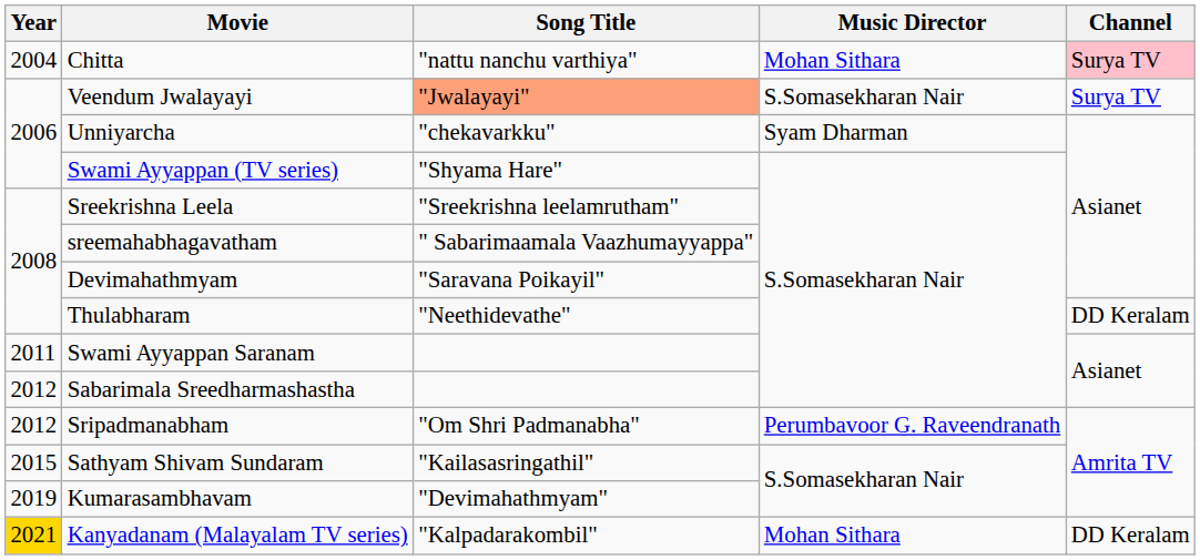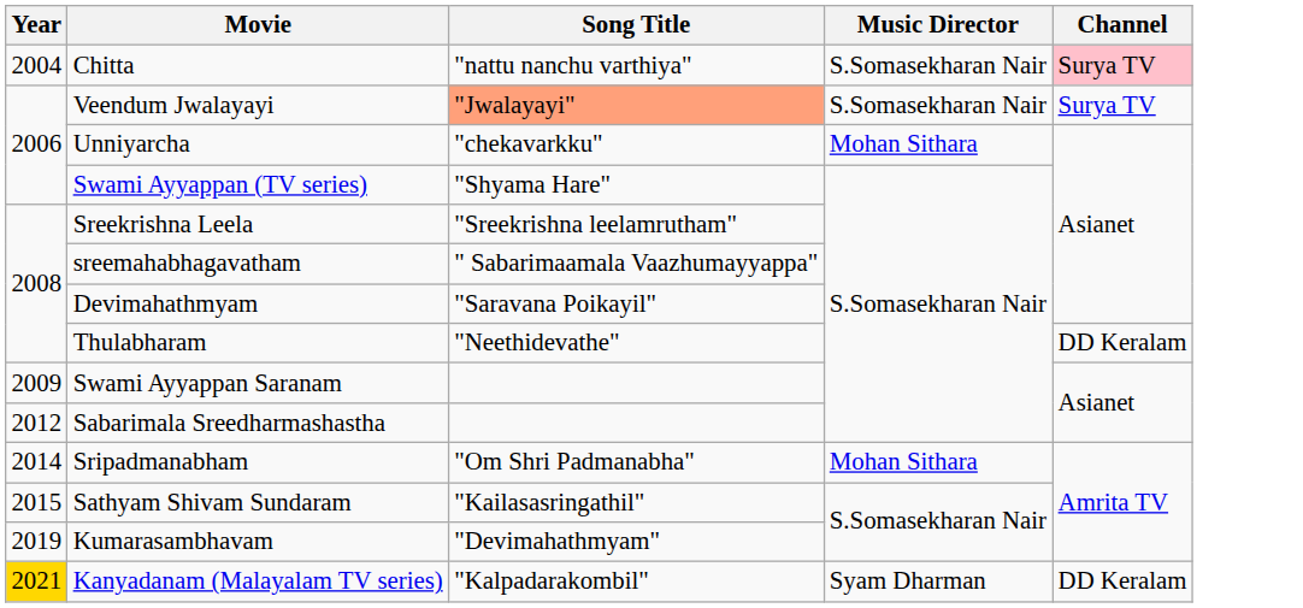 <table class="wikitable sortable">
 <tr>
 <th>Year</th>
 <th>Movie</th>
 <th>Song Title</th>
 <th>Music Director</th>
 <th>Channel</th>
 </tr>
 <tr>
 <td>2004</td>
 <td>Chitta</td>
 <td>"nattu nanchu varthiya"</td>
-<td><a href='#'>Mohan Sithara</a></td>
+<td>S.Somasekharan Nair</td>
 <td style="background: pink;">Surya TV</td>
 </tr>
 <tr>
 <td Rowspan=3>2006</td>
 <td>Veendum Jwalayayi</td>
 <td style="background: lightsalmon;">"Jwalayayi"</td>
 <td>S.Somasekharan Nair</td>
 <td><a href='#'>Surya TV</a></td>
 </tr>
 <tr>
 <td>Unniyarcha</td>
 <td>"chekavarkku"</td>
-<td>Syam Dharman</td>
+<td><a href='#'>Mohan Sithara</a></td>
 <td rowspan=5>Asianet</td>
 </tr>
 <tr>
 <td><a href='#'>Swami Ayyappan (TV series)</a></td>
 <td>"Shyama Hare"</td>
 <td rowspan=7>S.Somasekharan Nair</td>
 </tr>
 <tr>
 <td Rowspan=4>2008</td>
 <td>Sreekrishna Leela</td>
 <td>"Sreekrishna leelamrutham"</td>
 </tr>
 <tr>
 <td>sreemahabhagavatham</td>
 <td>" Sabarimaamala Vaazhumayyappa"</td>
 </tr>
 <tr>
 <td>Devimahathmyam</td>
 <td>"Saravana Poikayil"</td>
 </tr>
 <tr>
 <td>Thulabharam</td>
 <td>"Neethidevathe"</td>
 <td>DD Keralam</td>
 </tr>
 <tr>
-<td>2011</td>
+<td>2009</td>
 <td>Swami Ayyappan Saranam</td>
 <td></td>
 <td rowspan=2>Asianet</td>
 </tr>
 <tr>
 <td>2012</td>
 <td>Sabarimala Sreedharmashastha</td>
 <td></td>
 </tr>
 <tr>
-<td>2012</td>
+<td>2014</td>
 <td>Sripadmanabham</td>
 <td>"Om Shri Padmanabha"</td>
-<td><a href='#'>Perumbavoor G. Raveendranath</a></td>
+<td><a href='#'>Mohan Sithara</a></td>
 <td rowspan=3><a href='#'>Amrita TV</a></td>
 </tr>
 <tr>
 <td>2015</td>
 <td>Sathyam Shivam Sundaram</td>
 <td>"Kailasasringathil"</td>
 <td rowspan=2>S.Somasekharan Nair</td>
 </tr>
 <tr>
 <td>2019</td>
 <td>Kumarasambhavam</td>
 <td>"Devimahathmyam"</td>
 </tr>
 <tr>
 <td style="background: gold;">2021</td>
 <td><a href='#'>Kanyadanam (Malayalam TV series)</a></td>
 <td>"Kalpadarakombil"</td>
-<td><a href='#'>Mohan Sithara</a></td>
+<td>Syam Dharman</td>
 <td>DD Keralam</td>
 </tr>
 </table>
